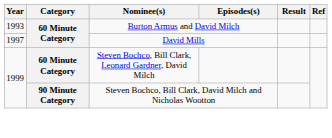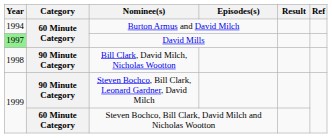 <table class="wikitable plainrowheaders" style="font-size: 90%; text-align:center" width=85%>
 <tr>
 <th scope="col" width="5%">Year</th>
 <th scope="col" width="20%">Category</th>
 <th scope="col" width="35%">Nominee(s)</th>
 <th scope="col" width="25%">Episodes(s)</th>
 <th scope="col" width="10%">Result</th>
 <th scope="col" width="5%">Ref</th>
 </tr>
 <tr>
-<td>1993</td>
+<td>1994</td>
 <th scope="row" style="text-align:center" rowspan="2">60 Minute Category</th>
 <td colspan="2"><a href='#'>Burton Armus</a> and <a href='#'>David Milch</a></td>
 <td></td>
 <td></td>
 </tr>
 <tr>
-<td>1997</td>
+<td style="background: lightgreen;">1997</td>
 <td colspan="2"><a href='#'>David Mills</a></td>
 <td></td>
 <td></td>
 </tr>
 <tr>
+<td>1998</td>
+<th scope="row" style="text-align:center">90 Minute Category</th>
+<td><a href='#'>Bill Clark</a>, David Milch, <a href='#'>Nicholas Wootton</a></td>
+<td></td>
+<td></td>
+<td></td>
+</tr>
+<tr>
 <td rowspan="2">1999</td>
-<th scope="row" style="text-align:center">60 Minute Category</th>
+<th scope="row" style="text-align:center">90 Minute Category</th>
 <td><a href='#'>Steven Bochco</a>, Bill Clark, <a href='#'>Leonard Gardner</a>, David Milch</td>
 <td></td>
 <td></td>
 <td rowspan="2"></td>
 </tr>
 <tr>
-<th scope="row" style="text-align:center">90 Minute Category</th>
+<th scope="row" style="text-align:center">60 Minute Category</th>
 <td colspan="2">Steven Bochco, Bill Clark, David Milch and Nicholas Wootton</td>
 <td></td>
 </tr>
 </table>
